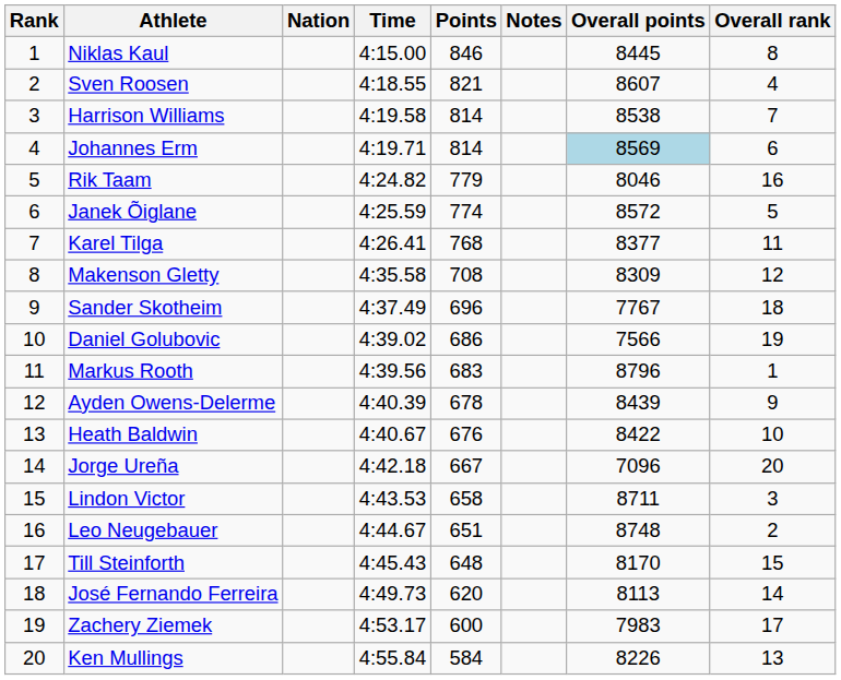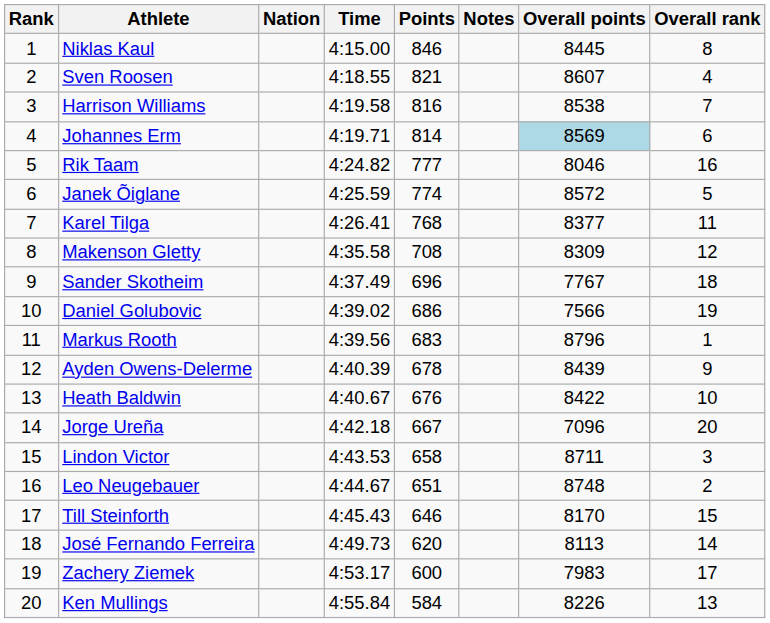 <table class="wikitable sortable" style="text-align:center">
 <tr>
 <th>Rank</th>
 <th>Athlete</th>
 <th>Nation</th>
 <th>Time</th>
 <th>Points</th>
 <th>Notes</th>
 <th>Overall points</th>
 <th>Overall rank</th>
 </tr>
 <tr>
 <td>1</td>
 <td align="left"><a href='#'>Niklas Kaul</a></td>
 <td align="left"></td>
 <td>4:15.00</td>
 <td>846</td>
 <td></td>
 <td>8445</td>
 <td>8</td>
 </tr>
 <tr>
 <td>2</td>
 <td align="left"><a href='#'>Sven Roosen</a></td>
 <td align="left"></td>
 <td>4:18.55</td>
 <td>821</td>
 <td></td>
 <td>8607</td>
 <td>4</td>
 </tr>
 <tr>
 <td>3</td>
 <td align="left"><a href='#'>Harrison Williams</a></td>
 <td align="left"></td>
 <td>4:19.58</td>
-<td>814</td>
+<td>816</td>
 <td></td>
 <td>8538</td>
 <td>7</td>
 </tr>
 <tr>
 <td>4</td>
 <td align="left"><a href='#'>Johannes Erm</a></td>
 <td align="left"></td>
 <td>4:19.71</td>
 <td>814</td>
 <td></td>
 <td style="background: lightblue;">8569</td>
 <td>6</td>
 </tr>
 <tr>
 <td>5</td>
 <td align="left"><a href='#'>Rik Taam</a></td>
 <td align="left"></td>
 <td>4:24.82</td>
-<td>779</td>
+<td>777</td>
 <td></td>
 <td>8046</td>
 <td>16</td>
 </tr>
 <tr>
 <td>6</td>
 <td align="left"><a href='#'>Janek Õiglane</a></td>
 <td align="left"></td>
 <td>4:25.59</td>
 <td>774</td>
 <td></td>
 <td>8572</td>
 <td>5</td>
 </tr>
 <tr>
 <td>7</td>
 <td align="left"><a href='#'>Karel Tilga</a></td>
 <td align="left"></td>
 <td>4:26.41</td>
 <td>768</td>
 <td></td>
 <td>8377</td>
 <td>11</td>
 </tr>
 <tr>
 <td>8</td>
 <td align="left"><a href='#'>Makenson Gletty</a></td>
 <td align="left"></td>
 <td>4:35.58</td>
 <td>708</td>
 <td></td>
 <td>8309</td>
 <td>12</td>
 </tr>
 <tr>
 <td>9</td>
 <td align="left"><a href='#'>Sander Skotheim</a></td>
 <td align="left"></td>
 <td>4:37.49</td>
 <td>696</td>
 <td></td>
 <td>7767</td>
 <td>18</td>
 </tr>
 <tr>
 <td>10</td>
 <td align="left"><a href='#'>Daniel Golubovic</a></td>
 <td align="left"></td>
 <td>4:39.02</td>
 <td>686</td>
 <td></td>
 <td>7566</td>
 <td>19</td>
 </tr>
 <tr>
 <td>11</td>
 <td align="left"><a href='#'>Markus Rooth</a></td>
 <td align="left"></td>
 <td>4:39.56</td>
 <td>683</td>
 <td></td>
 <td>8796</td>
 <td>1</td>
 </tr>
 <tr>
 <td>12</td>
 <td align="left"><a href='#'>Ayden Owens-Delerme</a></td>
 <td align="left"></td>
 <td>4:40.39</td>
 <td>678</td>
 <td></td>
 <td>8439</td>
 <td>9</td>
 </tr>
 <tr>
 <td>13</td>
 <td align="left"><a href='#'>Heath Baldwin</a></td>
 <td align="left"></td>
 <td>4:40.67</td>
 <td>676</td>
 <td></td>
 <td>8422</td>
 <td>10</td>
 </tr>
 <tr>
 <td>14</td>
 <td align="left"><a href='#'>Jorge Ureña</a></td>
 <td align="left"></td>
 <td>4:42.18</td>
 <td>667</td>
 <td></td>
 <td>7096</td>
 <td>20</td>
 </tr>
 <tr>
 <td>15</td>
 <td align="left"><a href='#'>Lindon Victor</a></td>
 <td align="left"></td>
 <td>4:43.53</td>
 <td>658</td>
 <td></td>
 <td>8711</td>
 <td>3</td>
 </tr>
 <tr>
 <td>16</td>
 <td align="left"><a href='#'>Leo Neugebauer</a></td>
 <td align="left"></td>
 <td>4:44.67</td>
 <td>651</td>
 <td></td>
 <td>8748</td>
 <td>2</td>
 </tr>
 <tr>
 <td>17</td>
 <td align="left"><a href='#'>Till Steinforth</a></td>
 <td align="left"></td>
 <td>4:45.43</td>
-<td>648</td>
+<td>646</td>
 <td></td>
 <td>8170</td>
 <td>15</td>
 </tr>
 <tr>
 <td>18</td>
 <td align="left"><a href='#'>José Fernando Ferreira</a></td>
 <td align="left"></td>
 <td>4:49.73</td>
 <td>620</td>
 <td></td>
 <td>8113</td>
 <td>14</td>
 </tr>
 <tr>
 <td>19</td>
 <td align="left"><a href='#'>Zachery Ziemek</a></td>
 <td align="left"></td>
 <td>4:53.17</td>
 <td>600</td>
 <td></td>
 <td>7983</td>
 <td>17</td>
 </tr>
 <tr>
 <td>20</td>
 <td align="left"><a href='#'>Ken Mullings</a></td>
 <td align="left"></td>
 <td>4:55.84</td>
 <td>584</td>
 <td></td>
 <td>8226</td>
 <td>13</td>
 </tr>
 </table>
